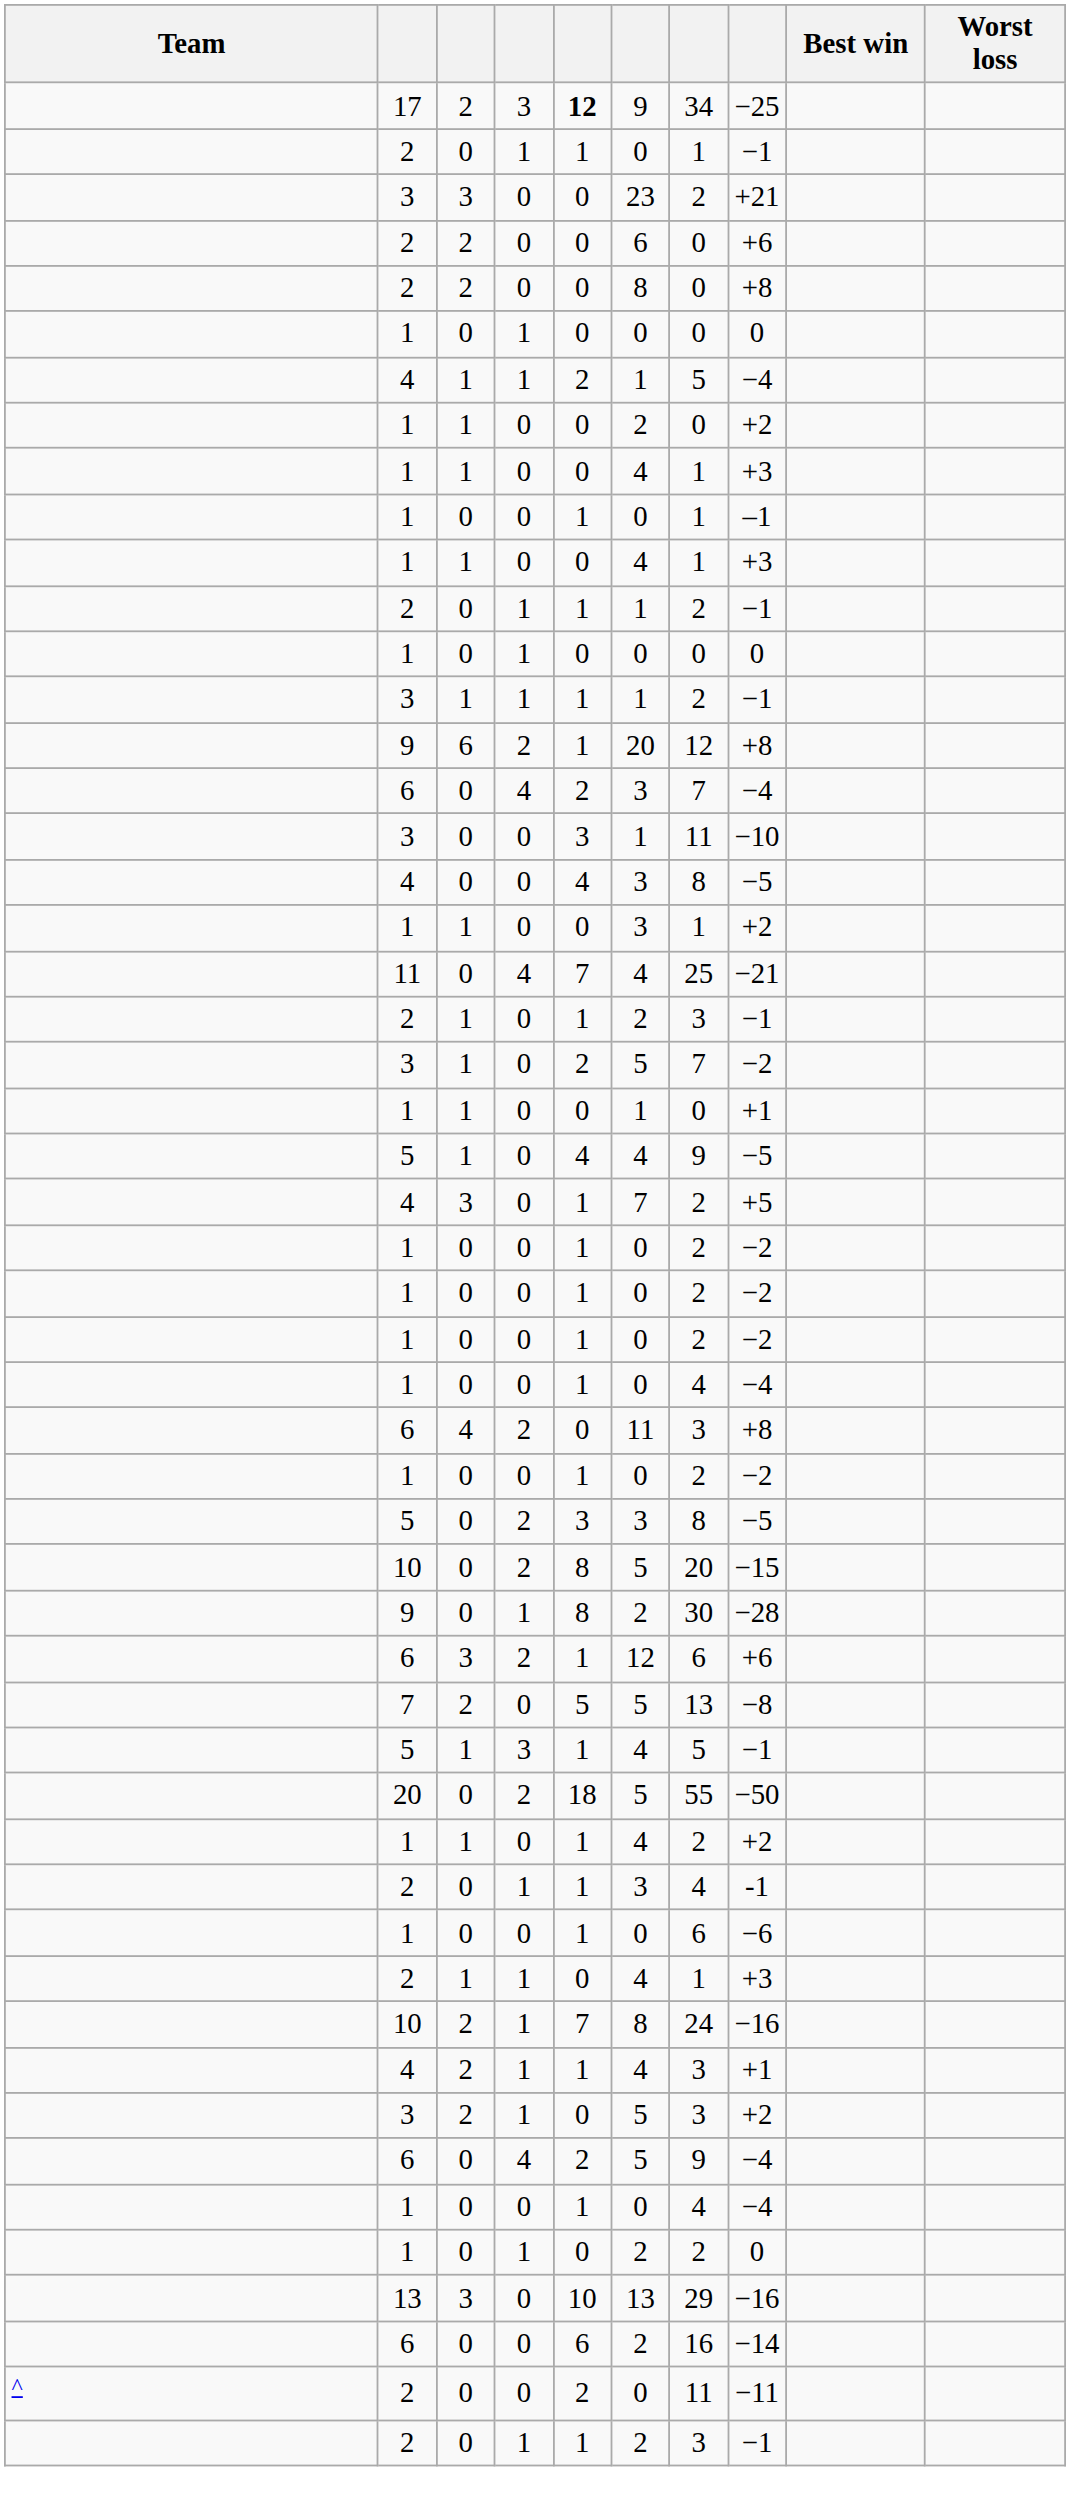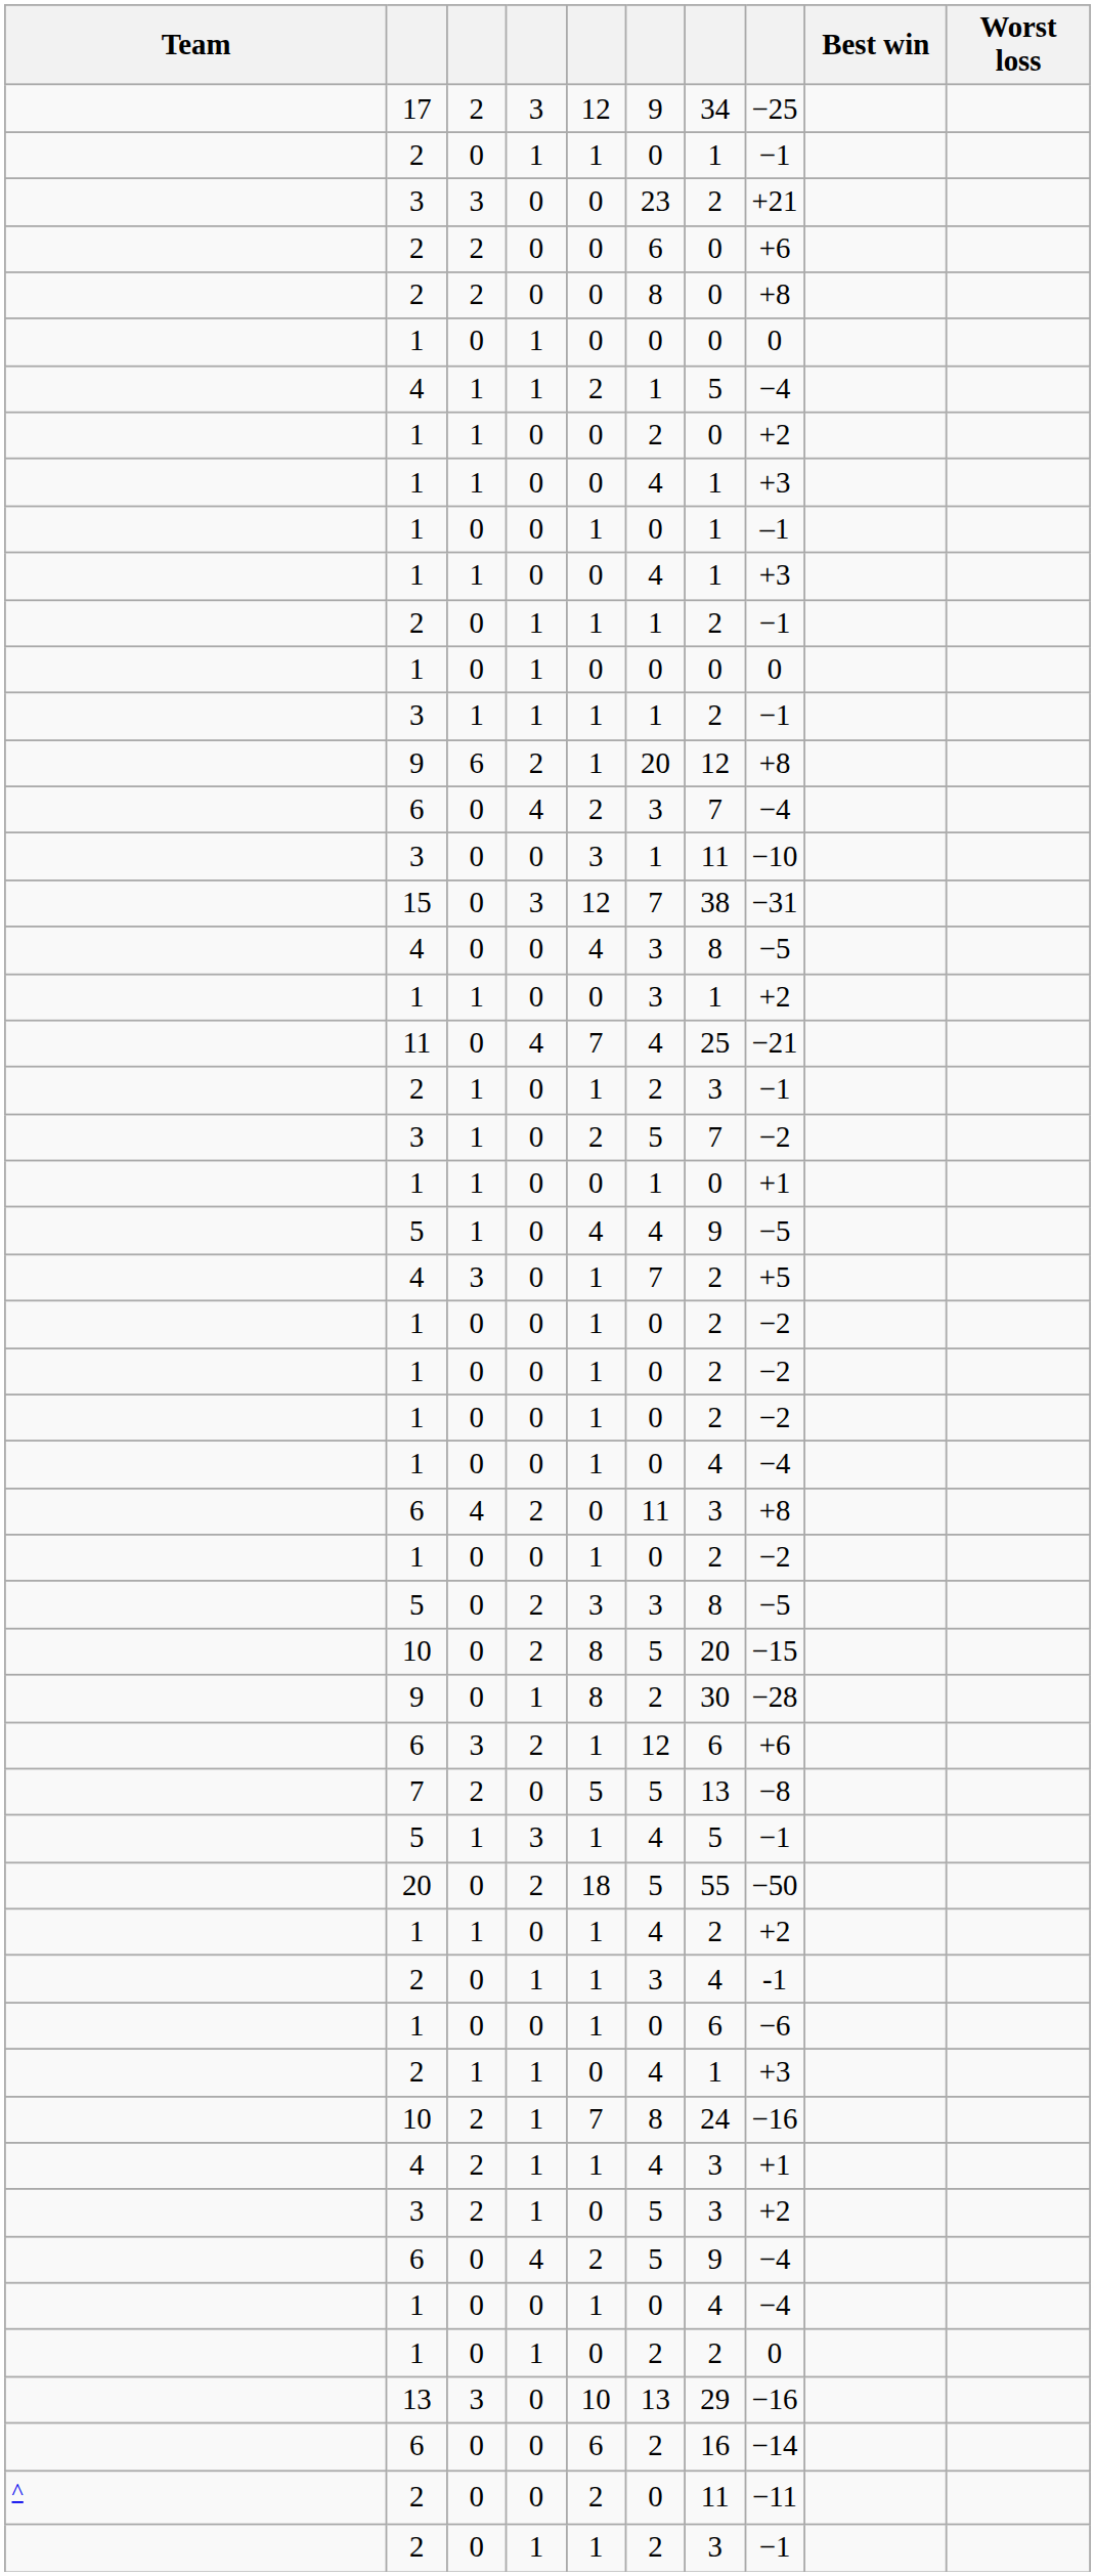 <table class="sortable wikitable">
 <tr>
 <th width=200>Team</th>
 <th width=25></th>
 <th width=25></th>
 <th width=25></th>
 <th width=25></th>
 <th width=25></th>
 <th width=25></th>
 <th width=25></th>
 <th width=70>Best win</th>
 <th width=70>Worst loss</th>
 </tr>
 <tr align="center">
 <td align="left"></td>
 <td>17</td>
 <td>2</td>
 <td>3</td>
-<td><strong>12</strong></td>
+<td>12</td>
 <td>9</td>
 <td>34</td>
 <td>−25</td>
 <td></td>
 <td></td>
 </tr>
 <tr align="center">
 <td align="left"></td>
 <td>2</td>
 <td>0</td>
 <td>1</td>
 <td>1</td>
 <td>0</td>
 <td>1</td>
 <td>−1</td>
 <td></td>
 <td></td>
 </tr>
 <tr align="center">
 <td align="left"></td>
 <td>3</td>
 <td>3</td>
 <td>0</td>
 <td>0</td>
 <td>23</td>
 <td>2</td>
 <td>+21</td>
 <td></td>
 <td></td>
 </tr>
 <tr align="center">
 <td align="left"></td>
 <td>2</td>
 <td>2</td>
 <td>0</td>
 <td>0</td>
 <td>6</td>
 <td>0</td>
 <td>+6</td>
 <td></td>
 <td></td>
 </tr>
 <tr align="center">
 <td align="left"></td>
 <td>2</td>
 <td>2</td>
 <td>0</td>
 <td>0</td>
 <td>8</td>
 <td>0</td>
 <td>+8</td>
 <td></td>
 <td></td>
 </tr>
 <tr align="center">
 <td align="left"></td>
 <td>1</td>
 <td>0</td>
 <td>1</td>
 <td>0</td>
 <td>0</td>
 <td>0</td>
 <td>0</td>
 <td></td>
 <td></td>
 </tr>
 <tr align="center">
 <td align="left"></td>
 <td>4</td>
 <td>1</td>
 <td>1</td>
 <td>2</td>
 <td>1</td>
 <td>5</td>
 <td>−4</td>
 <td></td>
 <td></td>
 </tr>
 <tr align="center">
 <td align="left"></td>
 <td>1</td>
 <td>1</td>
 <td>0</td>
 <td>0</td>
 <td>2</td>
 <td>0</td>
 <td>+2</td>
 <td></td>
 <td></td>
 </tr>
 <tr align="center">
 <td align="left"></td>
 <td>1</td>
 <td>1</td>
 <td>0</td>
 <td>0</td>
 <td>4</td>
 <td>1</td>
 <td>+3</td>
 <td></td>
 <td></td>
 </tr>
 <tr align="center">
 <td align="left"></td>
 <td>1</td>
 <td>0</td>
 <td>0</td>
 <td>1</td>
 <td>0</td>
 <td>1</td>
 <td>–1</td>
 <td></td>
 <td></td>
 </tr>
 <tr align="center">
 <td align="left"></td>
 <td>1</td>
 <td>1</td>
 <td>0</td>
 <td>0</td>
 <td>4</td>
 <td>1</td>
 <td>+3</td>
 <td></td>
 <td></td>
 </tr>
 <tr align="center">
 <td align="left"></td>
 <td>2</td>
 <td>0</td>
 <td>1</td>
 <td>1</td>
 <td>1</td>
 <td>2</td>
 <td>−1</td>
 <td></td>
 <td></td>
 </tr>
 <tr align="center">
 <td align="left"></td>
 <td>1</td>
 <td>0</td>
 <td>1</td>
 <td>0</td>
 <td>0</td>
 <td>0</td>
 <td>0</td>
 <td></td>
 <td></td>
 </tr>
 <tr align="center">
 <td align="left"></td>
 <td>3</td>
 <td>1</td>
 <td>1</td>
 <td>1</td>
 <td>1</td>
 <td>2</td>
 <td>−1</td>
 <td></td>
 <td></td>
 </tr>
 <tr align="center">
 <td align="left"></td>
 <td>9</td>
 <td>6</td>
 <td>2</td>
 <td>1</td>
 <td>20</td>
 <td>12</td>
 <td>+8</td>
 <td></td>
 <td></td>
 </tr>
 <tr align="center">
 <td align="left"></td>
 <td>6</td>
 <td>0</td>
 <td>4</td>
 <td>2</td>
 <td>3</td>
 <td>7</td>
 <td>−4</td>
 <td></td>
 <td></td>
 </tr>
 <tr align="center">
 <td align="left"></td>
 <td>3</td>
 <td>0</td>
 <td>0</td>
 <td>3</td>
 <td>1</td>
 <td>11</td>
 <td>−10</td>
+<td></td>
+<td></td>
+</tr>
+<tr align="center">
+<td align="left"></td>
+<td>15</td>
+<td>0</td>
+<td>3</td>
+<td>12</td>
+<td>7</td>
+<td>38</td>
+<td>−31</td>
 <td></td>
 <td></td>
 </tr>
 <tr align="center">
 <td align="left"></td>
 <td>4</td>
 <td>0</td>
 <td>0</td>
 <td>4</td>
 <td>3</td>
 <td>8</td>
 <td>−5</td>
 <td></td>
 <td></td>
 </tr>
 <tr align="center">
 <td align="left"></td>
 <td>1</td>
 <td>1</td>
 <td>0</td>
 <td>0</td>
 <td>3</td>
 <td>1</td>
 <td>+2</td>
 <td></td>
 <td></td>
 </tr>
 <tr align="center">
 <td align="left"></td>
 <td>11</td>
 <td>0</td>
 <td>4</td>
 <td>7</td>
 <td>4</td>
 <td>25</td>
 <td>−21</td>
 <td></td>
 <td></td>
 </tr>
 <tr align="center">
 <td align="left"></td>
 <td>2</td>
 <td>1</td>
 <td>0</td>
 <td>1</td>
 <td>2</td>
 <td>3</td>
 <td>−1</td>
 <td></td>
 <td></td>
 </tr>
 <tr align="center">
 <td align="left"></td>
 <td>3</td>
 <td>1</td>
 <td>0</td>
 <td>2</td>
 <td>5</td>
 <td>7</td>
 <td>−2</td>
 <td></td>
 <td></td>
 </tr>
 <tr align="center">
 <td align="left"></td>
 <td>1</td>
 <td>1</td>
 <td>0</td>
 <td>0</td>
 <td>1</td>
 <td>0</td>
 <td>+1</td>
 <td></td>
 <td></td>
 </tr>
 <tr align="center">
 <td align="left"></td>
 <td>5</td>
 <td>1</td>
 <td>0</td>
 <td>4</td>
 <td>4</td>
 <td>9</td>
 <td>−5</td>
 <td></td>
 <td></td>
 </tr>
 <tr align="center">
 <td align="left"></td>
 <td>4</td>
 <td>3</td>
 <td>0</td>
 <td>1</td>
 <td>7</td>
 <td>2</td>
 <td>+5</td>
 <td></td>
 <td></td>
 </tr>
 <tr align="center">
 <td align="left"></td>
 <td>1</td>
 <td>0</td>
 <td>0</td>
 <td>1</td>
 <td>0</td>
 <td>2</td>
 <td>−2</td>
 <td></td>
 <td></td>
 </tr>
 <tr align="center">
 <td align="left"></td>
 <td>1</td>
 <td>0</td>
 <td>0</td>
 <td>1</td>
 <td>0</td>
 <td>2</td>
 <td>−2</td>
 <td></td>
 <td></td>
 </tr>
 <tr align="center">
 <td align="left"></td>
 <td>1</td>
 <td>0</td>
 <td>0</td>
 <td>1</td>
 <td>0</td>
 <td>2</td>
 <td>−2</td>
 <td></td>
 <td></td>
 </tr>
 <tr align="center">
 <td align="left"></td>
 <td>1</td>
 <td>0</td>
 <td>0</td>
 <td>1</td>
 <td>0</td>
 <td>4</td>
 <td>−4</td>
 <td></td>
 <td></td>
 </tr>
 <tr align="center">
 <td align="left"></td>
 <td>6</td>
 <td>4</td>
 <td>2</td>
 <td>0</td>
 <td>11</td>
 <td>3</td>
 <td>+8</td>
 <td></td>
 <td></td>
 </tr>
 <tr align="center">
 <td align="left"></td>
 <td>1</td>
 <td>0</td>
 <td>0</td>
 <td>1</td>
 <td>0</td>
 <td>2</td>
 <td>−2</td>
 <td></td>
 <td></td>
 </tr>
 <tr align="center">
 <td align="left"></td>
 <td>5</td>
 <td>0</td>
 <td>2</td>
 <td>3</td>
 <td>3</td>
 <td>8</td>
 <td>−5</td>
 <td></td>
 <td></td>
 </tr>
 <tr align="center">
 <td align="left"></td>
 <td>10</td>
 <td>0</td>
 <td>2</td>
 <td>8</td>
 <td>5</td>
 <td>20</td>
 <td>−15</td>
 <td></td>
 <td></td>
 </tr>
 <tr align="center">
 <td align="left"></td>
 <td>9</td>
 <td>0</td>
 <td>1</td>
 <td>8</td>
 <td>2</td>
 <td>30</td>
 <td>−28</td>
 <td></td>
 <td></td>
 </tr>
 <tr align="center">
 <td align="left"></td>
 <td>6</td>
 <td>3</td>
 <td>2</td>
 <td>1</td>
 <td>12</td>
 <td>6</td>
 <td>+6</td>
 <td></td>
 <td></td>
 </tr>
 <tr align="center">
 <td align="left"></td>
 <td>7</td>
 <td>2</td>
 <td>0</td>
 <td>5</td>
 <td>5</td>
 <td>13</td>
 <td>−8</td>
 <td></td>
 <td></td>
 </tr>
 <tr align="center">
 <td align="left"></td>
 <td>5</td>
 <td>1</td>
 <td>3</td>
 <td>1</td>
 <td>4</td>
 <td>5</td>
 <td>−1</td>
 <td></td>
 <td></td>
 </tr>
 <tr align="center">
 <td align="left"></td>
 <td>20</td>
 <td>0</td>
 <td>2</td>
 <td>18</td>
 <td>5</td>
 <td>55</td>
 <td>−50</td>
 <td></td>
 <td></td>
 </tr>
 <tr align="center">
 <td align="left"></td>
 <td>1</td>
 <td>1</td>
 <td>0</td>
 <td>1</td>
 <td>4</td>
 <td>2</td>
 <td>+2</td>
 <td></td>
 <td></td>
 </tr>
 <tr align="center">
 <td align="left"></td>
 <td>2</td>
 <td>0</td>
 <td>1</td>
 <td>1</td>
 <td>3</td>
 <td>4</td>
 <td>-1</td>
 <td></td>
 <td></td>
 </tr>
 <tr align="center">
 <td align="left"></td>
 <td>1</td>
 <td>0</td>
 <td>0</td>
 <td>1</td>
 <td>0</td>
 <td>6</td>
 <td>−6</td>
 <td></td>
 <td></td>
 </tr>
 <tr align="center">
 <td align="left"></td>
 <td>2</td>
 <td>1</td>
 <td>1</td>
 <td>0</td>
 <td>4</td>
 <td>1</td>
 <td>+3</td>
 <td></td>
 <td></td>
 </tr>
 <tr align="center">
 <td align="left"></td>
 <td>10</td>
 <td>2</td>
 <td>1</td>
 <td>7</td>
 <td>8</td>
 <td>24</td>
 <td>−16</td>
 <td></td>
 <td></td>
 </tr>
 <tr align="center">
 <td align="left"></td>
 <td>4</td>
 <td>2</td>
 <td>1</td>
 <td>1</td>
 <td>4</td>
 <td>3</td>
 <td>+1</td>
 <td></td>
 <td></td>
 </tr>
 <tr align="center">
 <td align="left"></td>
 <td>3</td>
 <td>2</td>
 <td>1</td>
 <td>0</td>
 <td>5</td>
 <td>3</td>
 <td>+2</td>
 <td></td>
 <td></td>
 </tr>
 <tr align="center">
 <td align="left"></td>
 <td>6</td>
 <td>0</td>
 <td>4</td>
 <td>2</td>
 <td>5</td>
 <td>9</td>
 <td>−4</td>
 <td></td>
 <td></td>
 </tr>
 <tr align="center">
 <td align="left"></td>
 <td>1</td>
 <td>0</td>
 <td>0</td>
 <td>1</td>
 <td>0</td>
 <td>4</td>
 <td>−4</td>
 <td></td>
 <td></td>
 </tr>
 <tr align="center">
 <td align="left"></td>
 <td>1</td>
 <td>0</td>
 <td>1</td>
 <td>0</td>
 <td>2</td>
 <td>2</td>
 <td>0</td>
 <td></td>
 <td></td>
 </tr>
 <tr align="center">
 <td align="left"></td>
 <td>13</td>
 <td>3</td>
 <td>0</td>
 <td>10</td>
 <td>13</td>
 <td>29</td>
 <td>−16</td>
 <td></td>
 <td></td>
 </tr>
 <tr align="center">
 <td align="left"></td>
 <td>6</td>
 <td>0</td>
 <td>0</td>
 <td>6</td>
 <td>2</td>
 <td>16</td>
 <td>−14</td>
 <td></td>
 <td></td>
 </tr>
 <tr align="center">
 <td align="left"> <sup><a href='#'>^</a></sup></td>
 <td>2</td>
 <td>0</td>
 <td>0</td>
 <td>2</td>
 <td>0</td>
 <td>11</td>
 <td>−11</td>
 <td></td>
 <td></td>
 </tr>
 <tr align="center">
 <td align="left"></td>
 <td>2</td>
 <td>0</td>
 <td>1</td>
 <td>1</td>
 <td>2</td>
 <td>3</td>
 <td>−1</td>
 <td></td>
 <td></td>
 </tr>
 </table>
